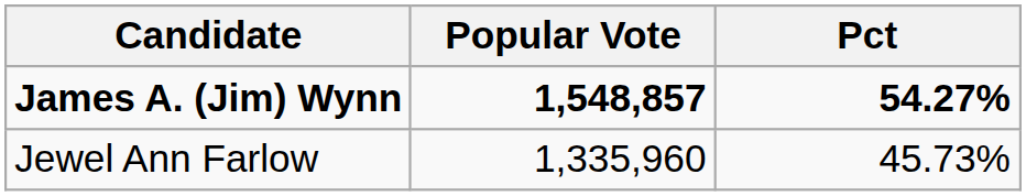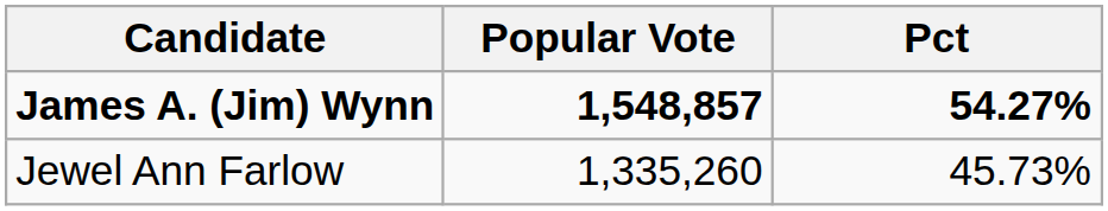 <table class="wikitable">
 <tr>
 <th width=40%>Candidate</th>
 <th width=30%>Popular Vote</th>
 <th width=30%>Pct</th>
 </tr>
 <tr>
 <td><strong>James A. (Jim) Wynn</strong></td>
 <td align="right"><strong>1,548,857</strong></td>
 <td align="right"><strong>54.27%</strong></td>
 </tr>
 <tr>
 <td>Jewel Ann Farlow</td>
-<td align="right">1,335,960</td>
+<td align="right">1,335,260</td>
 <td align="right">45.73%</td>
 </tr>
 </table>
